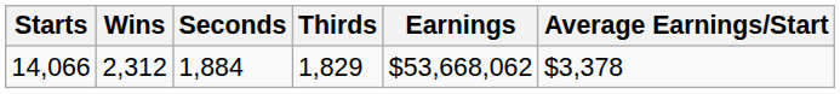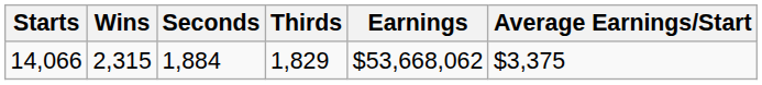 <table class="wikitable">
 <tr>
 <th>Starts</th>
 <th>Wins</th>
 <th>Seconds</th>
 <th>Thirds</th>
 <th>Earnings</th>
 <th>Average Earnings/Start</th>
 </tr>
 <tr>
 <td>14,066</td>
-<td>2,312</td>
+<td>2,315</td>
 <td>1,884</td>
 <td>1,829</td>
 <td>$53,668,062</td>
-<td>$3,378</td>
+<td>$3,375</td>
 </tr>
 </table>
